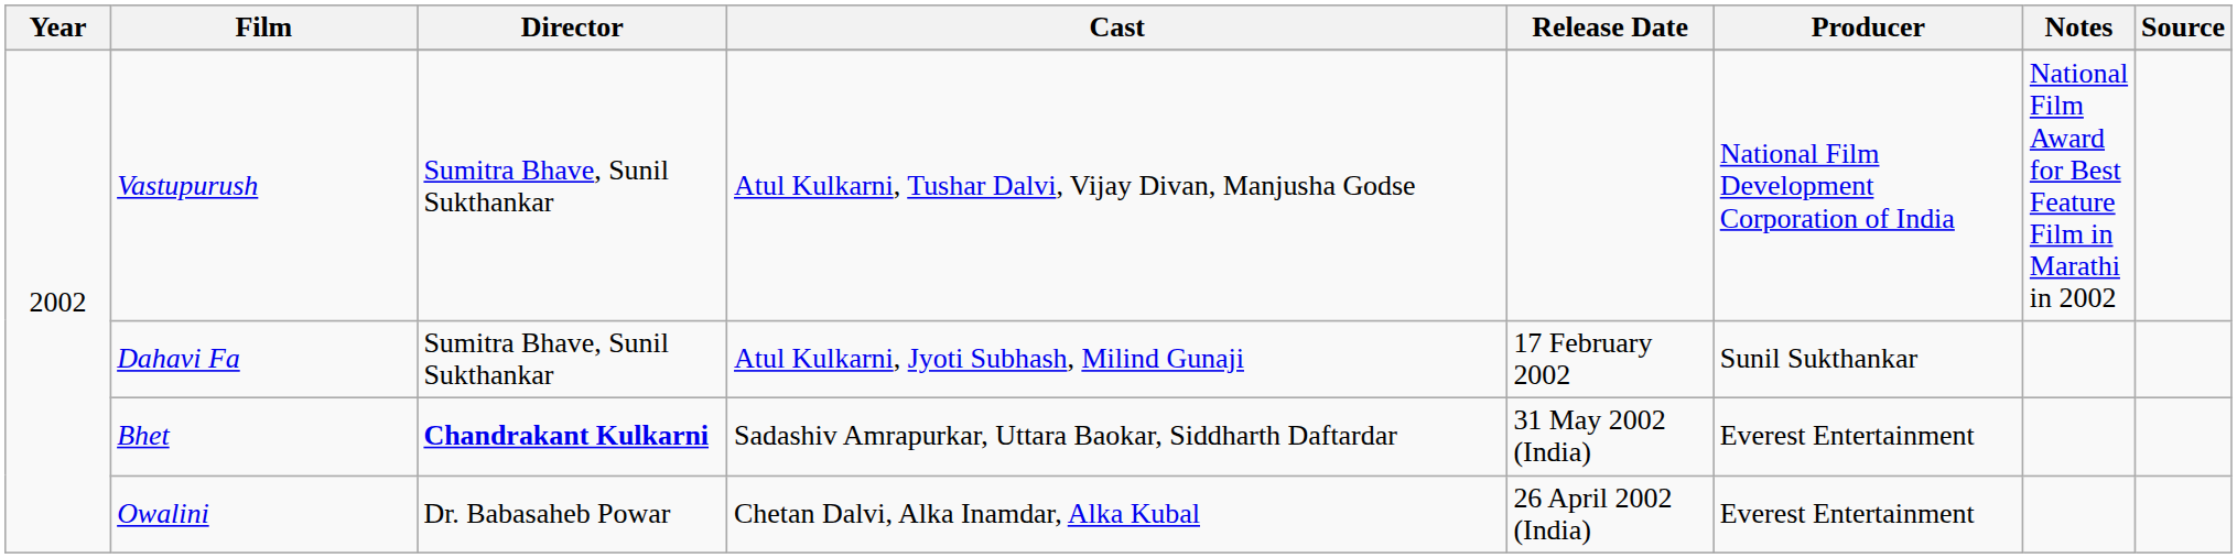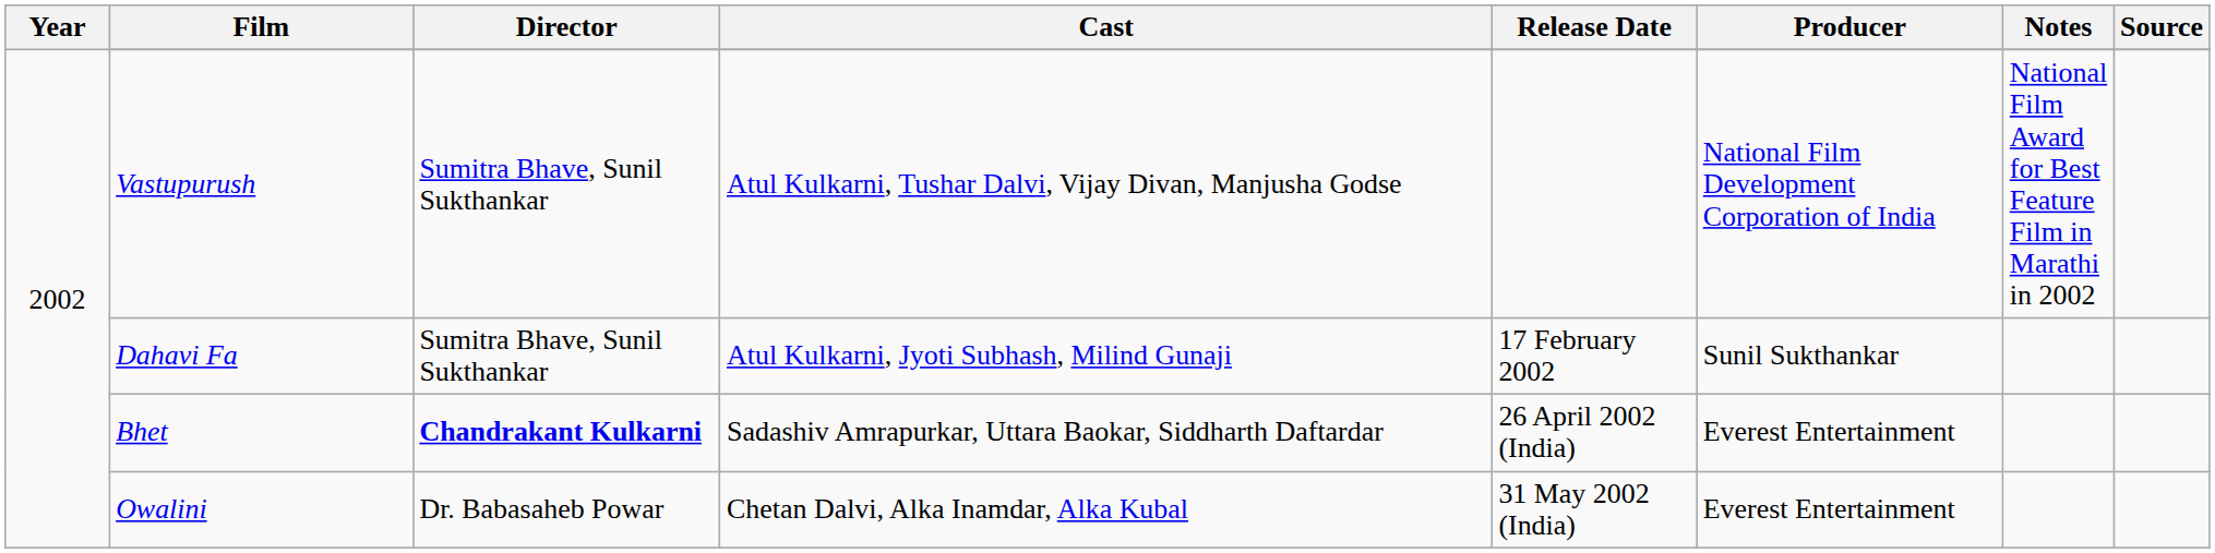 <table class ="wikitable sortable collapsible">
 <tr>
 <th style="width: 05%;">Year</th>
 <th style="width: 15%;">Film</th>
 <th style="width: 15%;">Director</th>
 <th style="width: 40%;" class="unsortable">Cast</th>
 <th style="width: 10%;">Release Date</th>
 <th style="width: 15%;" class="unsortable">Producer</th>
 <th style="width: 15%;" class="unsortable">Notes</th>
 <th style="width: 15%;" class="unsortable">Source</th>
 </tr>
 <tr>
 <td rowspan = "5" align="center">2002</td>
 </tr>
 <tr>
 <td><em><a href='#'>Vastupurush</a></em></td>
 <td><a href='#'>Sumitra Bhave</a>, Sunil Sukthankar</td>
 <td><a href='#'>Atul Kulkarni</a>, <a href='#'>Tushar Dalvi</a>, Vijay Divan, Manjusha Godse</td>
 <td></td>
 <td><a href='#'>National Film Development Corporation of India</a></td>
 <td><a href='#'>National Film Award for Best Feature Film in Marathi</a> in 2002</td>
 <td></td>
 </tr>
 <tr>
 <td><em><a href='#'>Dahavi Fa</a></em></td>
 <td>Sumitra Bhave, Sunil Sukthankar</td>
 <td><a href='#'>Atul Kulkarni</a>, <a href='#'>Jyoti Subhash</a>, <a href='#'>Milind Gunaji</a></td>
 <td>17 February 2002</td>
 <td>Sunil Sukthankar</td>
 <td></td>
 <td></td>
 </tr>
 <tr>
 <td><em><a href='#'>Bhet </a></em></td>
 <td><strong><a href='#'>Chandrakant Kulkarni</a></strong></td>
 <td>Sadashiv Amrapurkar, Uttara Baokar, Siddharth Daftardar</td>
-<td>31 May 2002 (India)</td>
+<td>26 April 2002 (India)</td>
 <td>Everest Entertainment</td>
 <td></td>
 <td></td>
 </tr>
 <tr>
 <td><em><a href='#'>Owalini </a></em></td>
 <td>Dr. Babasaheb Powar</td>
 <td>Chetan Dalvi, Alka Inamdar, <a href='#'>Alka Kubal</a></td>
-<td>26 April 2002 (India)</td>
+<td>31 May 2002 (India)</td>
 <td>Everest Entertainment</td>
 <td></td>
 <td></td>
 </tr>
 </table>
